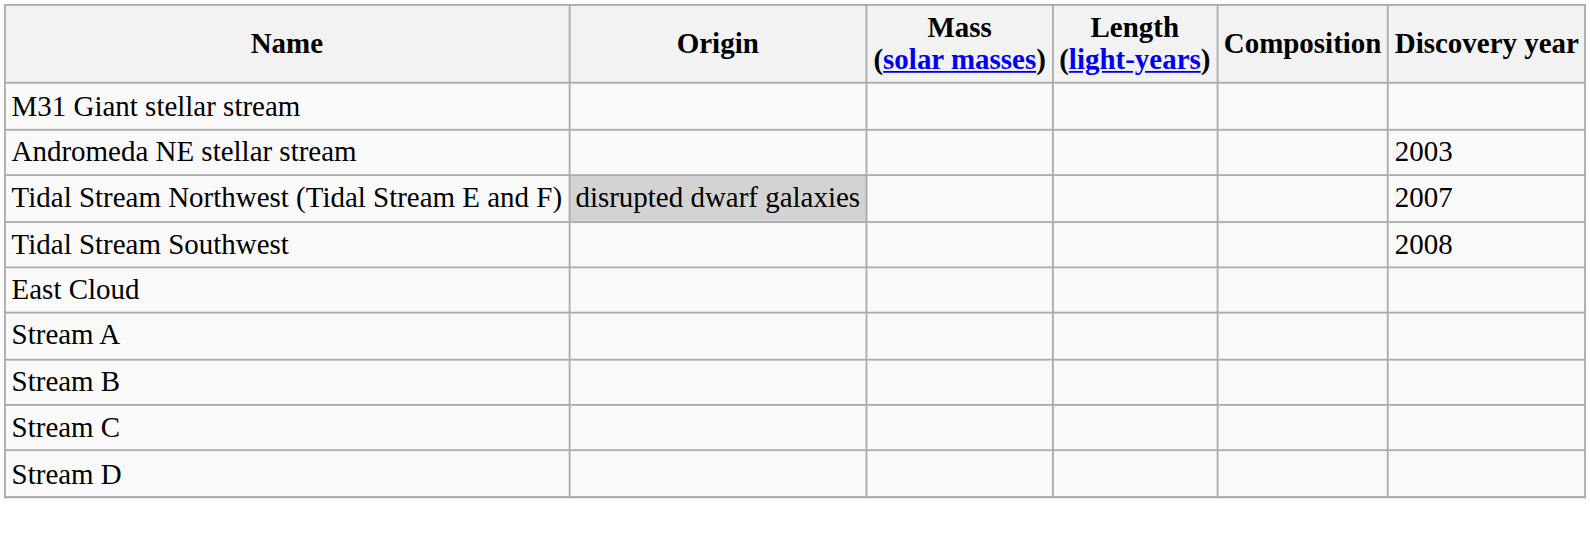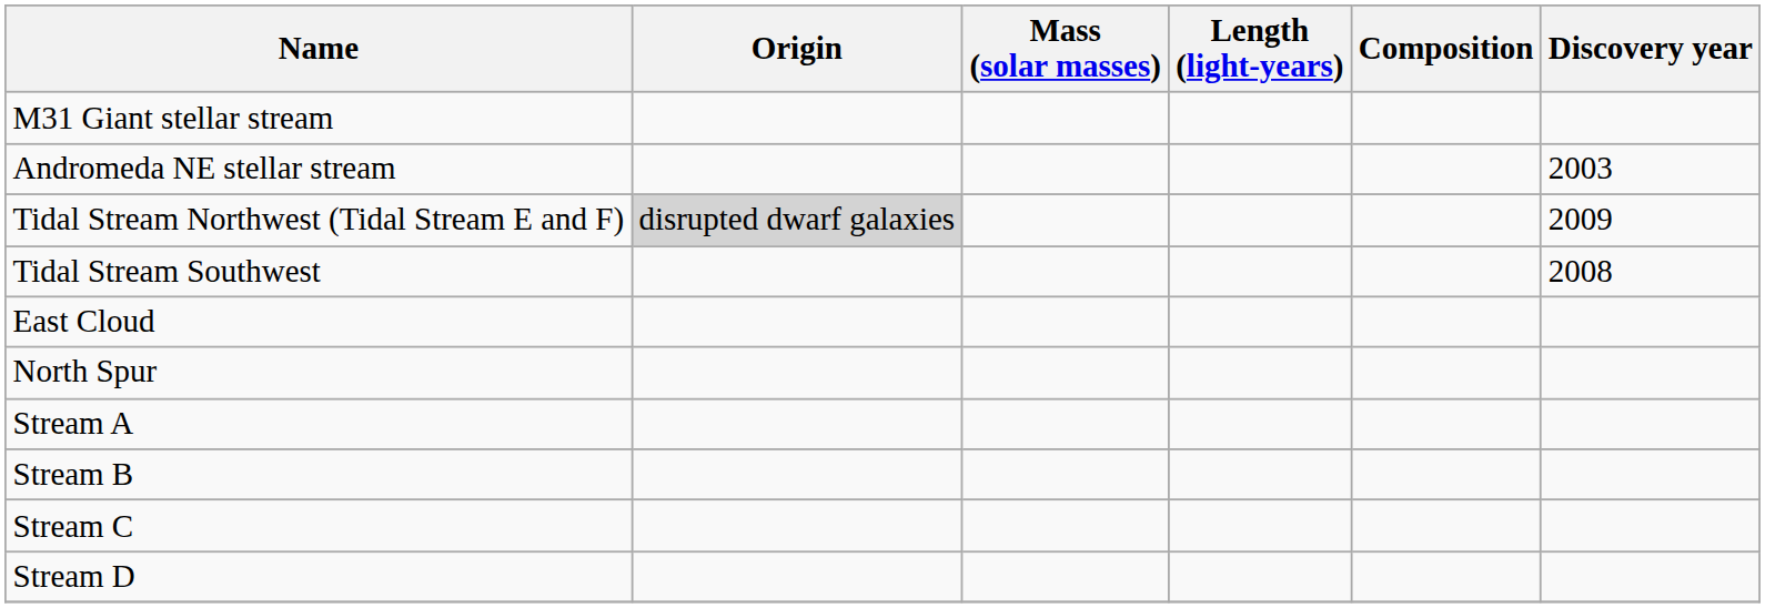 <table class="wikitable">
 <tr>
 <th>Name</th>
 <th>Origin</th>
 <th>Mass<br>(<a href='#'>solar masses</a>)</th>
 <th>Length<br>(<a href='#'>light-years</a>)</th>
 <th>Composition</th>
 <th>Discovery year</th>
 </tr>
 <tr>
 <td>M31 Giant stellar stream</td>
 <td></td>
 <td></td>
 <td></td>
 <td></td>
 <td></td>
 </tr>
 <tr>
 <td>Andromeda NE stellar stream</td>
 <td></td>
 <td></td>
 <td></td>
 <td></td>
 <td>2003</td>
 </tr>
 <tr>
 <td>Tidal Stream Northwest (Tidal Stream E and F)</td>
 <td style="background: lightgrey;">disrupted dwarf galaxies</td>
 <td></td>
 <td></td>
 <td></td>
-<td>2007</td>
+<td>2009</td>
 </tr>
 <tr>
 <td>Tidal Stream Southwest</td>
 <td></td>
 <td></td>
 <td></td>
 <td></td>
 <td>2008</td>
 </tr>
 <tr>
 <td>East Cloud</td>
+<td></td>
+<td></td>
+<td></td>
+<td></td>
+<td></td>
+</tr>
+<tr>
+<td>North Spur</td>
 <td></td>
 <td></td>
 <td></td>
 <td></td>
 <td></td>
 </tr>
 <tr>
 <td>Stream A</td>
 <td></td>
 <td></td>
 <td></td>
 <td></td>
 <td></td>
 </tr>
 <tr>
 <td>Stream B</td>
 <td></td>
 <td></td>
 <td></td>
 <td></td>
 <td></td>
 </tr>
 <tr>
 <td>Stream C</td>
 <td></td>
 <td></td>
 <td></td>
 <td></td>
 <td></td>
 </tr>
 <tr>
 <td>Stream D</td>
 <td></td>
 <td></td>
 <td></td>
 <td></td>
 <td></td>
 </tr>
 <tr>
 </tr>
 </table>
